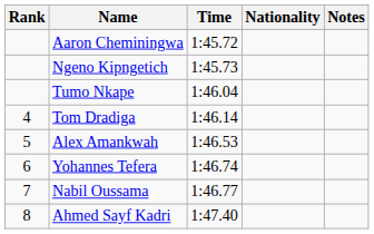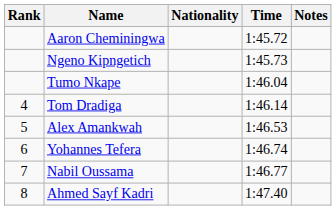 <table class="wikitable sortable" style="text-align:center">
 <tr>
 <th>Rank</th>
 <th>Name</th>
+<th>Nationality</th>
 <th>Time</th>
-<th>Nationality</th>
 <th>Notes</th>
 </tr>
 <tr>
 <td></td>
 <td align=left><a href='#'>Aaron Cheminingwa</a></td>
+<td align=left></td>
 <td>1:45.72</td>
-<td align=left></td>
 <td></td>
 </tr>
 <tr>
 <td></td>
 <td align=left><a href='#'>Ngeno Kipngetich</a></td>
+<td align=left></td>
 <td>1:45.73</td>
-<td align=left></td>
 <td></td>
 </tr>
 <tr>
 <td></td>
 <td align=left><a href='#'>Tumo Nkape</a></td>
+<td align=left></td>
 <td>1:46.04</td>
-<td align=left></td>
 <td></td>
 </tr>
 <tr>
 <td>4</td>
 <td align=left><a href='#'>Tom Dradiga</a></td>
+<td align=left></td>
 <td>1:46.14</td>
-<td align=left></td>
 <td></td>
 </tr>
 <tr>
 <td>5</td>
 <td align=left><a href='#'>Alex Amankwah</a></td>
+<td align=left></td>
 <td>1:46.53</td>
-<td align=left></td>
 <td></td>
 </tr>
 <tr>
 <td>6</td>
 <td align=left><a href='#'>Yohannes Tefera</a></td>
+<td align=left></td>
 <td>1:46.74</td>
-<td align=left></td>
 <td></td>
 </tr>
 <tr>
 <td>7</td>
 <td align=left><a href='#'>Nabil Oussama</a></td>
+<td align=left></td>
 <td>1:46.77</td>
-<td align=left></td>
 <td></td>
 </tr>
 <tr>
 <td>8</td>
 <td align=left><a href='#'>Ahmed Sayf Kadri</a></td>
+<td align=left></td>
 <td>1:47.40</td>
-<td align=left></td>
 <td></td>
 </tr>
 </table>
